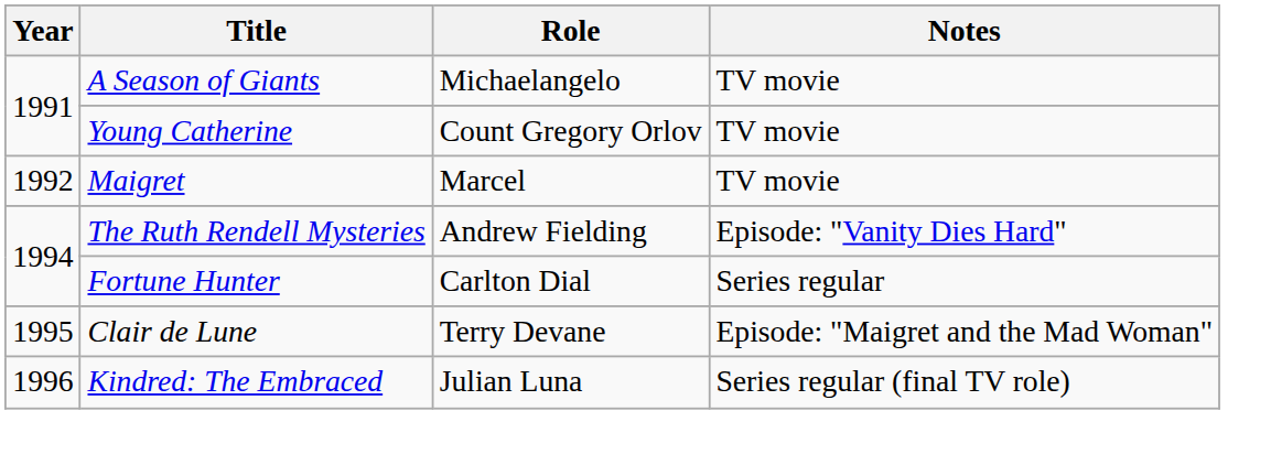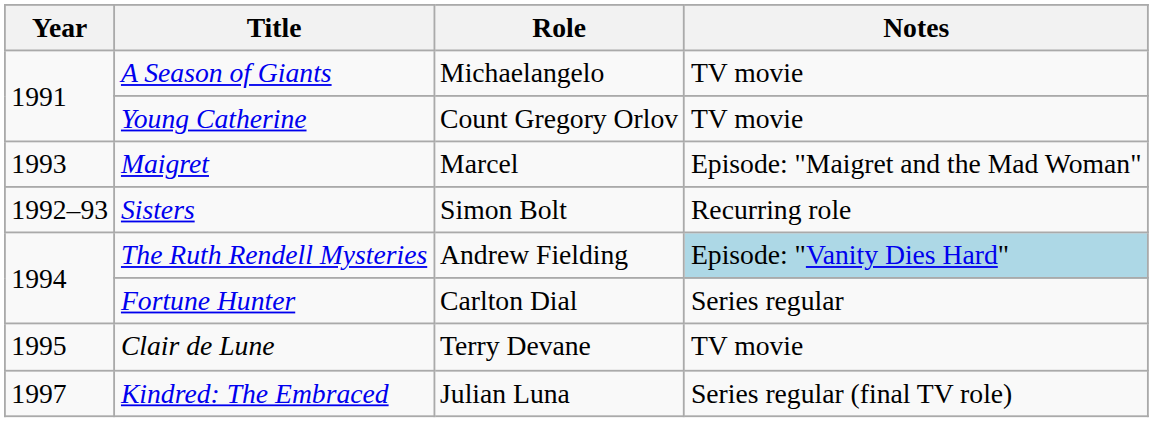 <table class="wikitable" style="font-size: 95%;">
 <tr>
 <th>Year</th>
 <th>Title</th>
 <th>Role</th>
 <th>Notes</th>
 </tr>
 <tr>
 <td rowspan="2">1991</td>
 <td><em><a href='#'>A Season of Giants</a></em></td>
 <td>Michaelangelo</td>
 <td>TV movie</td>
 </tr>
 <tr>
 <td><em><a href='#'>Young Catherine</a></em></td>
 <td>Count Gregory Orlov</td>
 <td>TV movie</td>
 </tr>
 <tr>
-<td>1992</td>
+<td>1993</td>
 <td><em><a href='#'>Maigret</a></em></td>
 <td>Marcel</td>
-<td>TV movie</td>
+<td>Episode: "Maigret and the Mad Woman"</td>
+</tr>
+<tr>
+<td>1992–93</td>
+<td><em><a href='#'>Sisters</a></em></td>
+<td>Simon Bolt</td>
+<td>Recurring role</td>
 </tr>
 <tr>
 <td rowspan=2>1994</td>
 <td><em><a href='#'>The Ruth Rendell Mysteries</a></em></td>
 <td>Andrew Fielding</td>
-<td>Episode: "<a href='#'>Vanity Dies Hard</a>"</td>
+<td style="background: lightblue;">Episode: "<a href='#'>Vanity Dies Hard</a>"</td>
 </tr>
 <tr>
 <td><em><a href='#'>Fortune Hunter</a></em></td>
 <td>Carlton Dial</td>
 <td>Series regular</td>
 </tr>
 <tr>
 <td>1995</td>
 <td><em>Clair de Lune</em></td>
 <td>Terry Devane</td>
-<td>Episode: "Maigret and the Mad Woman"</td>
+<td>TV movie</td>
 </tr>
 <tr>
-<td>1996</td>
+<td>1997</td>
 <td><em><a href='#'>Kindred: The Embraced</a></em></td>
 <td>Julian Luna</td>
 <td>Series regular (final TV role)</td>
 </tr>
 </table>
